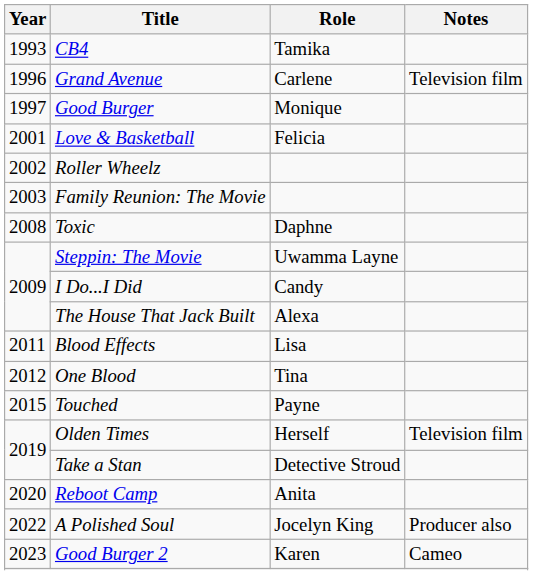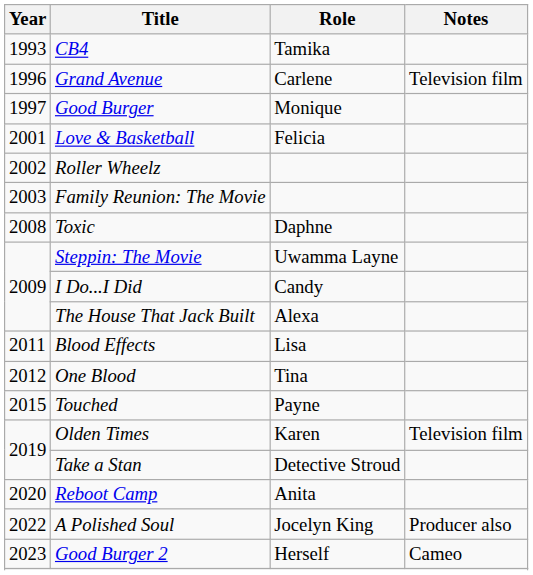 <table class="wikitable sortable">
 <tr>
 <th>Year</th>
 <th>Title</th>
 <th>Role</th>
 <th class="unsortable">Notes</th>
 </tr>
 <tr>
 <td>1993</td>
 <td><em><a href='#'>CB4</a></em></td>
 <td>Tamika</td>
 <td></td>
 </tr>
 <tr>
 <td>1996</td>
 <td><em><a href='#'>Grand Avenue</a></em></td>
 <td>Carlene</td>
 <td>Television film</td>
 </tr>
 <tr>
 <td>1997</td>
 <td><em><a href='#'>Good Burger</a></em></td>
 <td>Monique</td>
 <td></td>
 </tr>
 <tr>
 <td>2001</td>
 <td><em><a href='#'>Love & Basketball</a></em></td>
 <td>Felicia</td>
 <td></td>
 </tr>
 <tr>
 <td>2002</td>
 <td><em>Roller Wheelz</em></td>
 <td></td>
 <td></td>
 </tr>
 <tr>
 <td>2003</td>
 <td><em>Family Reunion: The Movie</em></td>
 <td></td>
 <td></td>
 </tr>
 <tr>
 <td>2008</td>
 <td><em>Toxic</em></td>
 <td>Daphne</td>
 <td></td>
 </tr>
 <tr>
 <td rowspan="3">2009</td>
 <td><em><a href='#'>Steppin: The Movie</a></em></td>
 <td>Uwamma Layne</td>
 <td></td>
 </tr>
 <tr>
 <td><em>I Do...I Did</em></td>
 <td>Candy</td>
 <td></td>
 </tr>
 <tr>
 <td><em>The House That Jack Built</em></td>
 <td>Alexa</td>
 <td></td>
 </tr>
 <tr>
 <td>2011</td>
 <td><em>Blood Effects</em></td>
 <td>Lisa</td>
 <td></td>
 </tr>
 <tr>
 <td>2012</td>
 <td><em>One Blood</em></td>
 <td>Tina</td>
 <td></td>
 </tr>
 <tr>
 <td>2015</td>
 <td><em>Touched</em></td>
 <td>Payne</td>
 <td></td>
 </tr>
 <tr>
 <td rowspan="2">2019</td>
 <td><em>Olden Times</em></td>
-<td>Herself</td>
+<td>Karen</td>
 <td>Television film</td>
 </tr>
 <tr>
 <td><em>Take a Stan</em></td>
 <td>Detective Stroud</td>
 <td></td>
 </tr>
 <tr>
 <td>2020</td>
 <td><em><a href='#'>Reboot Camp</a></em></td>
 <td>Anita</td>
 <td></td>
 </tr>
 <tr>
 <td>2022</td>
 <td><em>A Polished Soul</em></td>
 <td>Jocelyn King</td>
 <td>Producer also</td>
 </tr>
 <tr>
 <td>2023</td>
 <td><em><a href='#'>Good Burger 2</a></em></td>
-<td>Karen</td>
+<td>Herself</td>
 <td>Cameo</td>
 </tr>
 <tr>
 </tr>
 <tr>
 </tr>
 </table>
